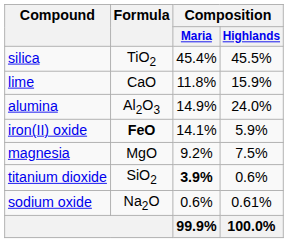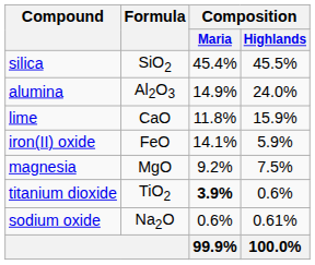 <table class="wikitable floatright" style="margin-left:1em;text-align:center;">
 <tr>
 <th rowspan=2 valign=top>Compound</th>
 <th rowspan=2 valign=top>Formula</th>
 <th colspan=2>Composition</th>
 </tr>
 <tr>
 <th style=font-size:smaller><a href='#'>Maria</a></th>
 <th style=font-size:smaller><a href='#'>Highlands</a></th>
 </tr>
 <tr>
 <td style=text-align:left><a href='#'>silica</a></td>
-<td>TiO<sub>2</sub></td>
+<td>SiO<sub>2</sub></td>
 <td>45.4%</td>
 <td>45.5%</td>
+</tr>
+<tr>
+<td style=text-align:left><a href='#'>alumina</a></td>
+<td>Al<sub>2</sub>O<sub>3</sub></td>
+<td>14.9%</td>
+<td>24.0%</td>
 </tr>
 <tr>
 <td style=text-align:left><a href='#'>lime</a></td>
 <td>CaO</td>
 <td>11.8%</td>
 <td>15.9%</td>
 </tr>
 <tr>
-<td style=text-align:left><a href='#'>alumina</a></td>
-<td>Al<sub>2</sub>O<sub>3</sub></td>
-<td>14.9%</td>
-<td>24.0%</td>
-</tr>
-<tr>
 <td style=text-align:left><a href='#'>iron(II) oxide</a></td>
-<td><strong>FeO</strong></td>
+<td>FeO</td>
 <td>14.1%</td>
 <td>5.9%</td>
 </tr>
 <tr>
 <td style=text-align:left><a href='#'>magnesia</a></td>
 <td>MgO</td>
 <td>9.2%</td>
 <td>7.5%</td>
 </tr>
 <tr>
 <td style=text-align:left><a href='#'>titanium dioxide</a></td>
-<td>SiO<sub>2</sub></td>
+<td>TiO<sub>2</sub></td>
 <td><strong>3.9%</strong></td>
 <td>0.6%</td>
 </tr>
 <tr>
 <td style=text-align:left><a href='#'>sodium oxide</a></td>
 <td>Na<sub>2</sub>O</td>
 <td>0.6%</td>
 <td>0.61%</td>
 </tr>
 <tr>
 <th colspan=2> </th>
 <th>99.9%</th>
 <th>100.0%</th>
 </tr>
 </table>
